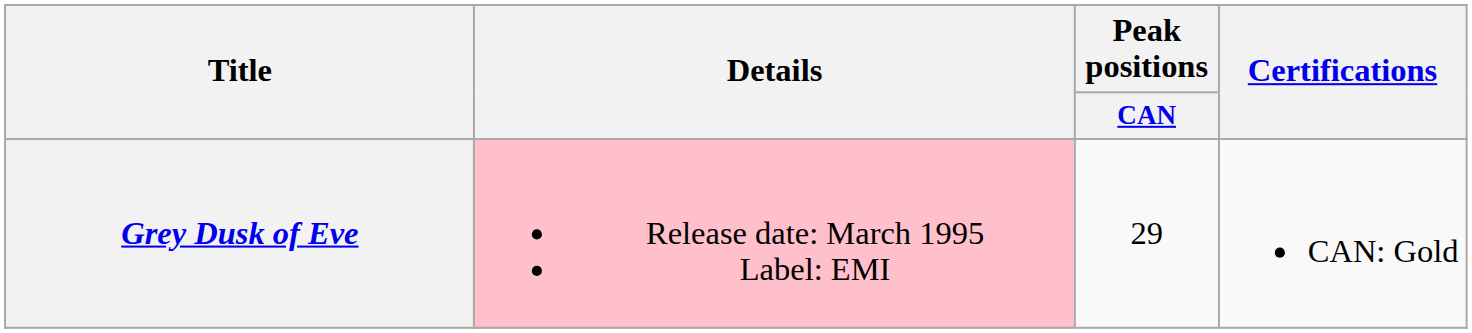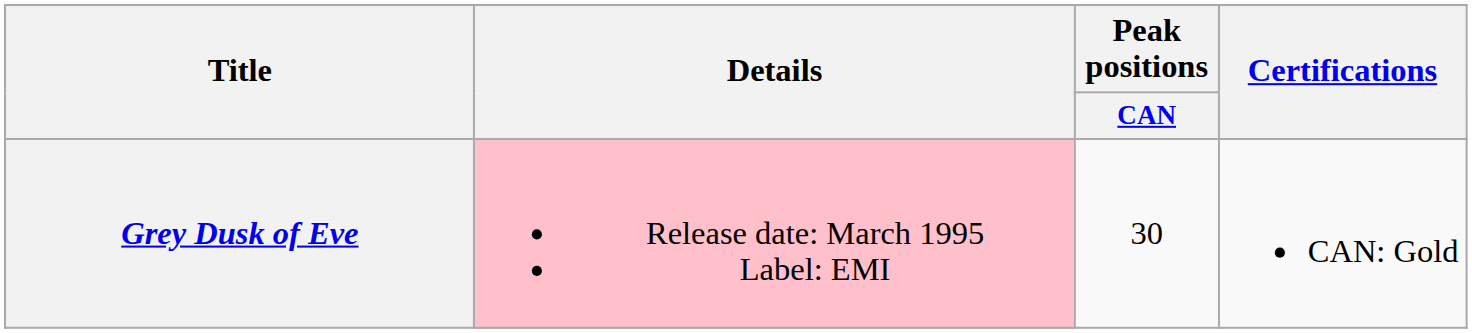 <table class="wikitable plainrowheaders" style="text-align:center;">
 <tr>
 <th rowspan="2" style="width:14em;">Title</th>
 <th rowspan="2" style="width:18em;">Details</th>
 <th>Peak positions</th>
 <th rowspan="2"><a href='#'>Certifications</a></th>
 </tr>
 <tr style="font-size:smaller;">
 <th width="65"><a href='#'>CAN</a><br></th>
 </tr>
 <tr>
 <th scope="row"><em><a href='#'>Grey Dusk of Eve</a></em></th>
 <td style="background: pink;"><br><ul><li>Release date: March 1995</li><li>Label: EMI</li></ul></td>
-<td>29</td>
+<td>30</td>
 <td><br><ul><li>CAN: Gold</li></ul></td>
 </tr>
 </table>
